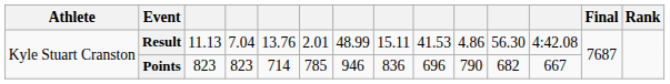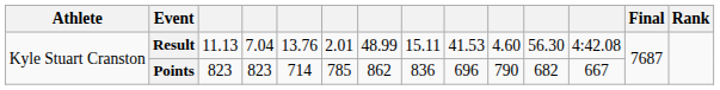 <table class="wikitable" style="font-size:90%">
 <tr>
 <th>Athlete</th>
 <th>Event</th>
 <th></th>
 <th></th>
 <th></th>
 <th></th>
 <th></th>
 <th></th>
 <th></th>
 <th></th>
 <th></th>
 <th></th>
 <th>Final</th>
 <th>Rank</th>
 </tr>
 <tr align=center>
 <td align=left rowspan=2>Kyle Stuart Cranston</td>
 <th style="font-size:95%">Result</th>
 <td>11.13</td>
 <td>7.04</td>
 <td>13.76</td>
 <td>2.01</td>
 <td>48.99</td>
 <td>15.11</td>
 <td>41.53</td>
-<td>4.86</td>
+<td>4.60</td>
 <td>56.30</td>
 <td>4:42.08</td>
 <td rowspan=2>7687</td>
 <td rowspan=2></td>
 </tr>
 <tr align=center>
 <th style="font-size:95%">Points</th>
 <td>823</td>
 <td>823</td>
 <td>714</td>
 <td>785</td>
-<td>946</td>
+<td>862</td>
 <td>836</td>
 <td>696</td>
 <td>790</td>
 <td>682</td>
 <td>667</td>
 </tr>
 </table>
